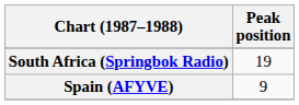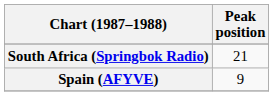 <table class="wikitable sortable plainrowheaders" style="text-align:center">
 <tr>
 <th scope="col">Chart (1987–1988)</th>
 <th scope="col">Peak<br>position</th>
 </tr>
 <tr>
 </tr>
 <tr>
 <th scope="row">South Africa (<a href='#'>Springbok Radio</a>)</th>
-<td>19</td>
+<td>21</td>
 </tr>
 <tr>
 <th scope="row">Spain (<a href='#'>AFYVE</a>)</th>
 <td>9</td>
 </tr>
 <tr>
 </tr>
 </table>
